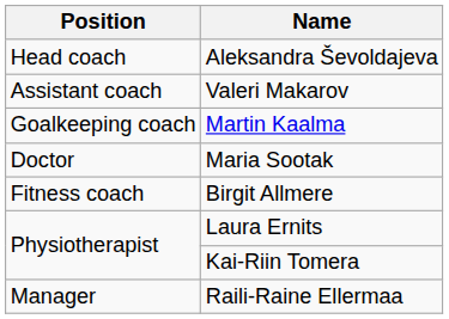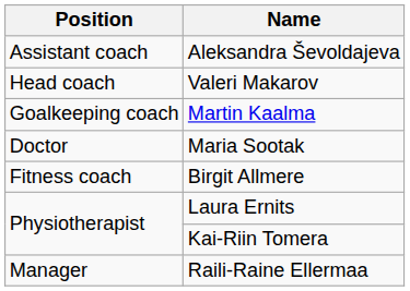 <table class="wikitable">
 <tr>
 <th>Position</th>
 <th>Name</th>
 </tr>
 <tr>
-<td>Head coach</td>
+<td>Assistant coach</td>
 <td> Aleksandra Ševoldajeva</td>
 </tr>
 <tr>
-<td>Assistant coach</td>
+<td>Head coach</td>
 <td> Valeri Makarov</td>
 </tr>
 <tr>
 <td>Goalkeeping coach</td>
 <td> <a href='#'>Martin Kaalma</a></td>
 </tr>
 <tr>
 <td>Doctor</td>
 <td> Maria Sootak</td>
 </tr>
 <tr>
 <td>Fitness coach</td>
 <td> Birgit Allmere</td>
 </tr>
 <tr>
 <td rowspan=2>Physiotherapist</td>
 <td> Laura Ernits</td>
 </tr>
 <tr>
 <td> Kai-Riin Tomera</td>
 </tr>
 <tr>
 <td>Manager</td>
 <td> Raili-Raine Ellermaa</td>
 </tr>
 </table>
